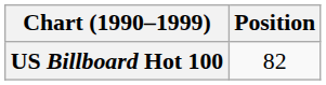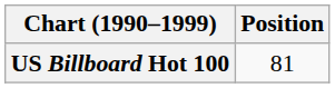 <table class="wikitable plainrowheaders">
 <tr>
 <th scope="col">Chart (1990–1999)</th>
 <th scope="col">Position</th>
 </tr>
 <tr>
 <th scope="row">US <em>Billboard</em> Hot 100</th>
-<td style="text-align:center;">82</td>
+<td style="text-align:center;">81</td>
 </tr>
 </table>
